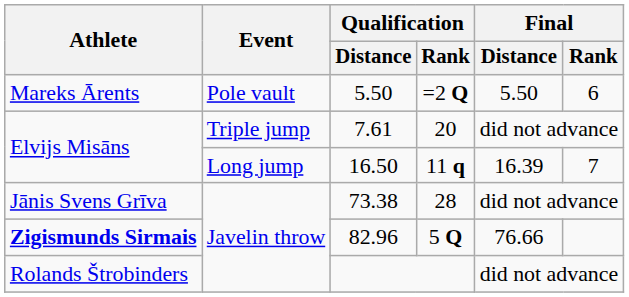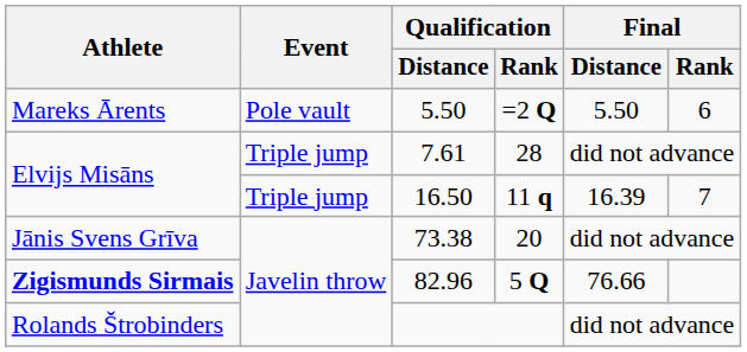 <table class="wikitable" style="font-size:90%">
 <tr>
 <th rowspan=2>Athlete</th>
 <th rowspan=2>Event</th>
 <th colspan=2>Qualification</th>
 <th colspan=2>Final</th>
 </tr>
 <tr style="font-size:95%">
 <th>Distance</th>
 <th>Rank</th>
 <th>Distance</th>
 <th>Rank</th>
 </tr>
 <tr align=center>
 <td align=left><a href='#'>Mareks Ārents</a></td>
 <td style="text-align:left;"><a href='#'>Pole vault</a></td>
 <td>5.50</td>
 <td>=2 <strong>Q</strong></td>
 <td>5.50</td>
 <td>6</td>
 </tr>
 <tr align=center>
 <td align=left rowspan=2><a href='#'>Elvijs Misāns</a></td>
 <td style="text-align:left;"><a href='#'>Triple jump</a></td>
 <td>7.61</td>
-<td>20</td>
+<td>28</td>
 <td colspan=2>did not advance</td>
 </tr>
 <tr align=center>
-<td style="text-align:left;"><a href='#'>Long jump</a></td>
+<td style="text-align:left;"><a href='#'>Triple jump</a></td>
 <td>16.50</td>
 <td>11 <strong>q</strong></td>
 <td>16.39</td>
 <td>7</td>
 </tr>
 <tr align=center>
 <td align=left><a href='#'>Jānis Svens Grīva</a></td>
 <td style="text-align:left;" rowspan=3><a href='#'>Javelin throw</a></td>
 <td>73.38</td>
-<td>28</td>
+<td>20</td>
 <td colspan=2>did not advance</td>
 </tr>
 <tr align=center>
 <td align=left><strong><a href='#'>Zigismunds Sirmais</a></strong></td>
 <td>82.96</td>
 <td>5 <strong>Q</strong></td>
 <td>76.66 <strong></strong></td>
 <td></td>
 </tr>
 <tr align=center>
 <td align=left><a href='#'>Rolands Štrobinders</a></td>
 <td colspan=2></td>
 <td colspan=2>did not advance</td>
 </tr>
 </table>
